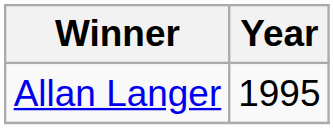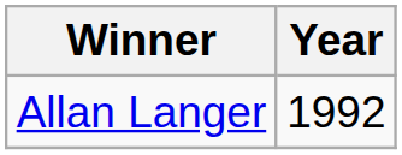 <table class="wikitable">
 <tr>
 <th>Winner</th>
 <th>Year</th>
 </tr>
 <tr>
 <td><a href='#'>Allan Langer</a></td>
-<td>1995</td>
+<td>1992</td>
 </tr>
 <tr>
 </tr>
 </table>
